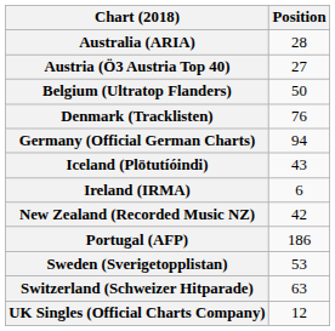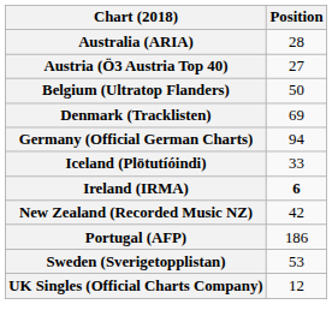 <table class="wikitable sortable plainrowheaders" style="text-align:center">
 <tr>
 <th scope="col">Chart (2018)</th>
 <th scope="col">Position</th>
 </tr>
 <tr>
 <th scope="row">Australia (ARIA)</th>
 <td>28</td>
 </tr>
 <tr>
 <th scope="row">Austria (Ö3 Austria Top 40)</th>
 <td>27</td>
 </tr>
 <tr>
 <th scope="row">Belgium (Ultratop Flanders)</th>
 <td>50</td>
 </tr>
 <tr>
 <th scope="row">Denmark (Tracklisten)</th>
-<td>76</td>
+<td>69</td>
 </tr>
 <tr>
 <th scope="row">Germany (Official German Charts)</th>
 <td>94</td>
 </tr>
 <tr>
 <th scope="row">Iceland (Plötutíóindi)</th>
-<td>43</td>
+<td>33</td>
 </tr>
 <tr>
 <th scope="row">Ireland (IRMA)</th>
-<td>6</td>
+<td><strong>6</strong></td>
 </tr>
 <tr>
 <th scope="row">New Zealand (Recorded Music NZ)</th>
 <td>42</td>
 </tr>
 <tr>
 <th scope="row">Portugal (AFP)</th>
 <td>186</td>
 </tr>
 <tr>
 <th scope="row">Sweden (Sverigetopplistan)</th>
 <td>53</td>
 </tr>
 <tr>
-<th scope="row">Switzerland (Schweizer Hitparade)</th>
-<td>63</td>
-</tr>
-<tr>
 <th scope="row">UK Singles (Official Charts Company)</th>
 <td>12</td>
 </tr>
 </table>
